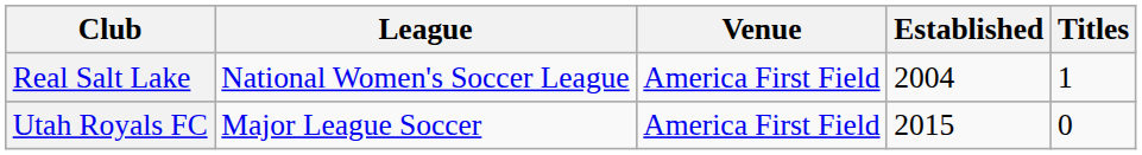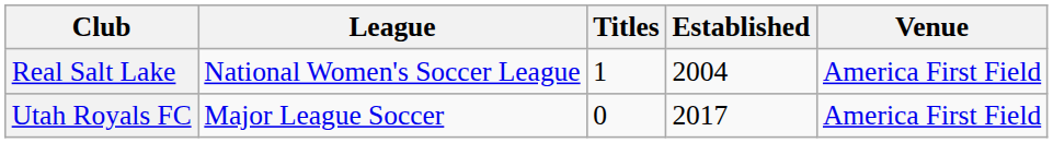 <table class="wikitable">
 <tr>
 <th scope="col">Club</th>
 <th scope="col">League</th>
+<th scope="col">Titles</th>
+<th scope="col">Established</th>
 <th scope="col">Venue</th>
-<th scope="col">Established</th>
-<th scope="col">Titles</th>
 </tr>
 <tr>
 <th scope="row" style="font-weight: normal; text-align: left;"><a href='#'>Real Salt Lake</a></th>
 <td><a href='#'>National Women's Soccer League</a></td>
+<td>1</td>
+<td>2004</td>
 <td><a href='#'>America First Field</a></td>
-<td>2004</td>
-<td>1</td>
 </tr>
 <tr>
 <th scope="row" style="font-weight: normal; text-align: left;"><a href='#'>Utah Royals FC</a></th>
 <td><a href='#'>Major League Soccer</a></td>
+<td>0</td>
+<td>2017</td>
 <td><a href='#'>America First Field</a></td>
-<td>2015</td>
-<td>0</td>
 </tr>
 </table>
